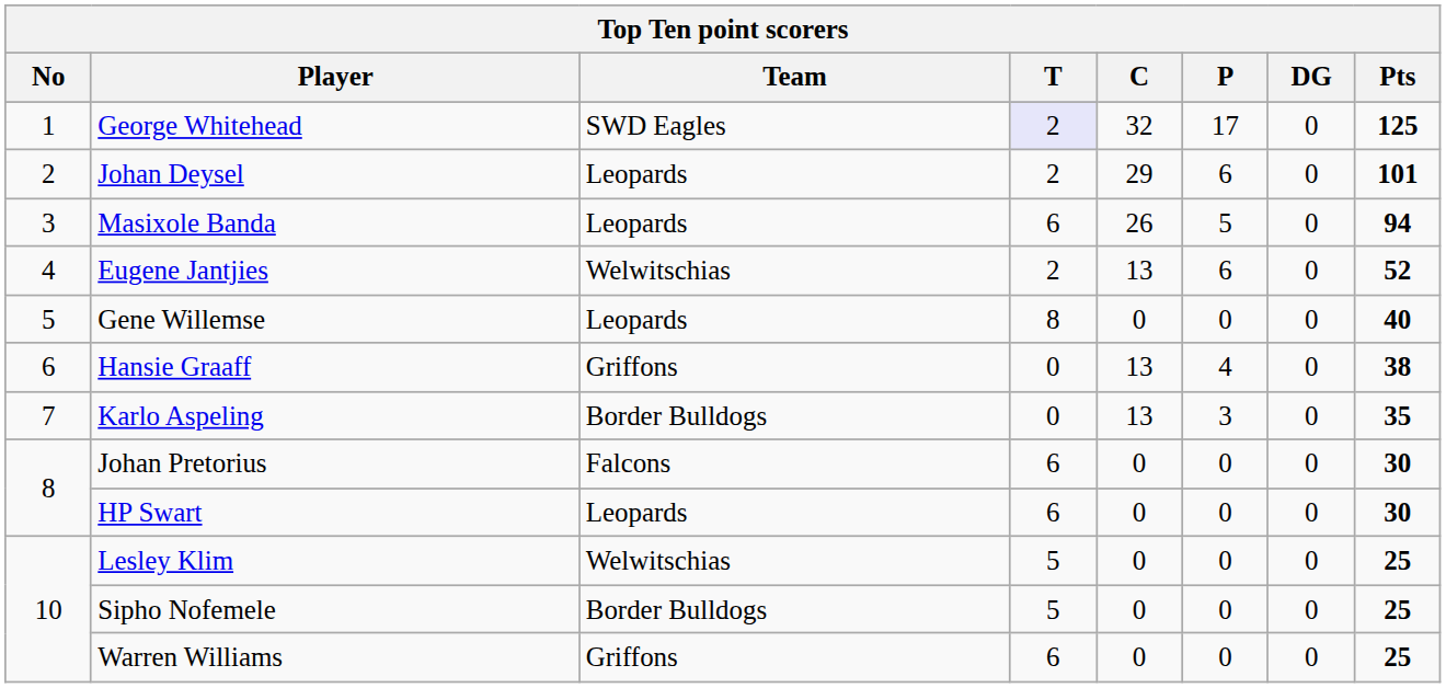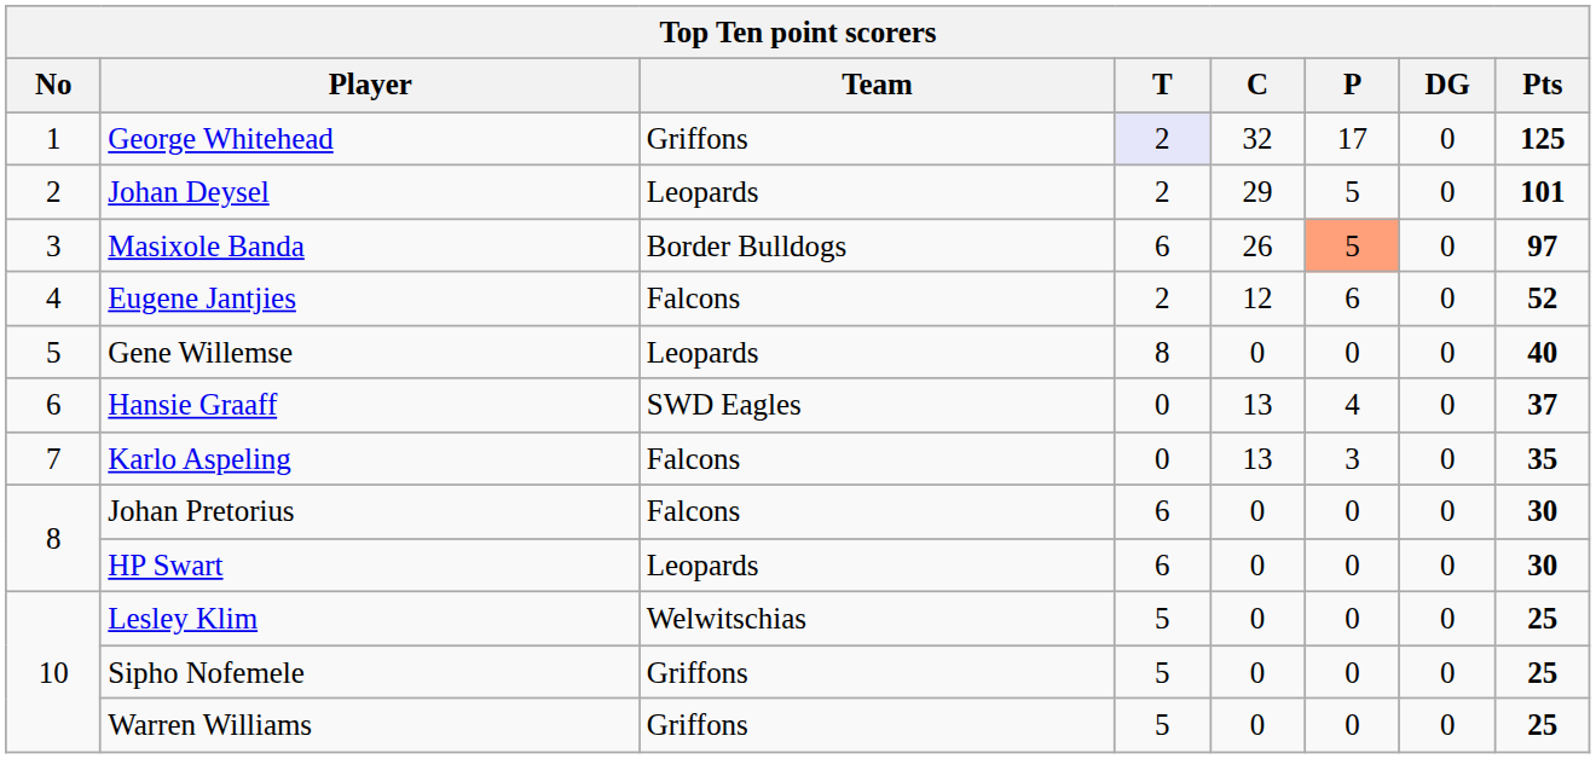 <table class="wikitable sortable" style="text-align:center; line-height:130%; font-size:90%; width:60%;">
 <tr>
 <th colspan="100%">Top Ten point scorers</th>
 </tr>
 <tr>
 <th style="width:6%;">No</th>
 <th style="width:34%;">Player</th>
 <th style="width:30%;">Team</th>
 <th style="width:6%;">T</th>
 <th style="width:6%;">C</th>
 <th style="width:6%;">P</th>
 <th style="width:6%;">DG</th>
 <th style="width:6%;">Pts<br></th>
 </tr>
 <tr>
 <td>1</td>
 <td style="text-align:left;"><a href='#'>George Whitehead</a></td>
-<td style="text-align:left;">SWD Eagles</td>
+<td style="text-align:left;">Griffons</td>
 <td style="background: lavender;">2</td>
 <td>32</td>
 <td>17</td>
 <td>0</td>
 <td><strong>125</strong></td>
 </tr>
 <tr>
 <td>2</td>
 <td style="text-align:left;"><a href='#'>Johan Deysel</a></td>
 <td style="text-align:left;">Leopards</td>
 <td>2</td>
 <td>29</td>
-<td>6</td>
+<td>5</td>
 <td>0</td>
 <td><strong>101</strong></td>
 </tr>
 <tr>
 <td>3</td>
 <td style="text-align:left;"><a href='#'>Masixole Banda</a></td>
-<td style="text-align:left;">Leopards</td>
+<td style="text-align:left;">Border Bulldogs</td>
 <td>6</td>
 <td>26</td>
-<td>5</td>
+<td style="background: lightsalmon;">5</td>
 <td>0</td>
-<td><strong>94</strong></td>
+<td><strong>97</strong></td>
 </tr>
 <tr>
 <td>4</td>
 <td style="text-align:left;"><a href='#'>Eugene Jantjies</a></td>
-<td style="text-align:left;">Welwitschias</td>
+<td style="text-align:left;">Falcons</td>
 <td>2</td>
-<td>13</td>
+<td>12</td>
 <td>6</td>
 <td>0</td>
 <td><strong>52</strong></td>
 </tr>
 <tr>
 <td>5</td>
 <td style="text-align:left;">Gene Willemse</td>
 <td style="text-align:left;">Leopards</td>
 <td>8</td>
 <td>0</td>
 <td>0</td>
 <td>0</td>
 <td><strong>40</strong></td>
 </tr>
 <tr>
 <td>6</td>
 <td style="text-align:left;"><a href='#'>Hansie Graaff</a></td>
-<td style="text-align:left;">Griffons</td>
+<td style="text-align:left;">SWD Eagles</td>
 <td>0</td>
 <td>13</td>
 <td>4</td>
 <td>0</td>
-<td><strong>38</strong></td>
+<td><strong>37</strong></td>
 </tr>
 <tr>
 <td>7</td>
 <td style="text-align:left;"><a href='#'>Karlo Aspeling</a></td>
-<td style="text-align:left;">Border Bulldogs</td>
+<td style="text-align:left;">Falcons</td>
 <td>0</td>
 <td>13</td>
 <td>3</td>
 <td>0</td>
 <td><strong>35</strong></td>
 </tr>
 <tr>
 <td rowspan=2>8</td>
 <td style="text-align:left;">Johan Pretorius</td>
 <td style="text-align:left;">Falcons</td>
 <td>6</td>
 <td>0</td>
 <td>0</td>
 <td>0</td>
 <td><strong>30</strong></td>
 </tr>
 <tr>
 <td style="text-align:left;"><a href='#'>HP Swart</a></td>
 <td style="text-align:left;">Leopards</td>
 <td>6</td>
 <td>0</td>
 <td>0</td>
 <td>0</td>
 <td><strong>30</strong></td>
 </tr>
 <tr>
 <td rowspan=3>10</td>
 <td style="text-align:left;"><a href='#'>Lesley Klim</a></td>
 <td style="text-align:left;">Welwitschias</td>
 <td>5</td>
 <td>0</td>
 <td>0</td>
 <td>0</td>
 <td><strong>25</strong></td>
 </tr>
 <tr>
 <td style="text-align:left;">Sipho Nofemele</td>
-<td style="text-align:left;">Border Bulldogs</td>
+<td style="text-align:left;">Griffons</td>
 <td>5</td>
 <td>0</td>
 <td>0</td>
 <td>0</td>
 <td><strong>25</strong></td>
 </tr>
 <tr>
 <td style="text-align:left;">Warren Williams</td>
 <td style="text-align:left;">Griffons</td>
-<td>6</td>
+<td>5</td>
 <td>0</td>
 <td>0</td>
 <td>0</td>
 <td><strong>25</strong></td>
 </tr>
 </table>
